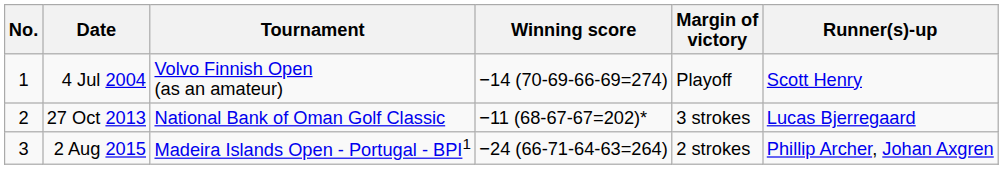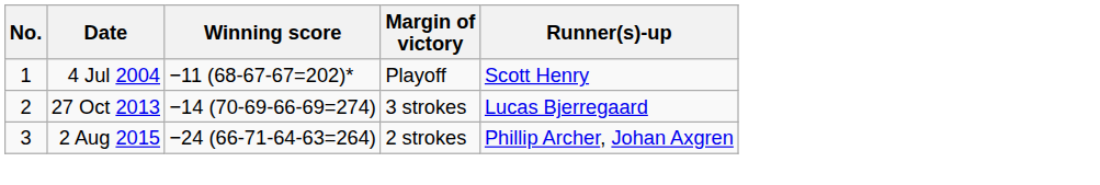 <table class="wikitable" style="font-size:95%;">
 <tr>
 <th>No.</th>
 <th>Date</th>
-<th>Tournament</th>
 <th>Winning score</th>
 <th>Margin of<br>victory</th>
 <th>Runner(s)-up</th>
 </tr>
 <tr>
 <td align=center>1</td>
 <td align=right>4 Jul <a href='#'>2004</a></td>
-<td><a href='#'>Volvo Finnish Open</a><br>(as an amateur)</td>
-<td>−14 (70-69-66-69=274)</td>
+<td>−11 (68-67-67=202)*</td>
 <td>Playoff</td>
 <td> <a href='#'>Scott Henry</a></td>
 </tr>
 <tr>
 <td align=center>2</td>
 <td align=right>27 Oct <a href='#'>2013</a></td>
-<td><a href='#'>National Bank of Oman Golf Classic</a></td>
-<td>−11 (68-67-67=202)*</td>
+<td>−14 (70-69-66-69=274)</td>
 <td>3 strokes</td>
 <td> <a href='#'>Lucas Bjerregaard</a></td>
 </tr>
 <tr>
 <td align=center>3</td>
 <td align=right>2 Aug <a href='#'>2015</a></td>
-<td><a href='#'>Madeira Islands Open - Portugal - BPI</a><sup>1</sup></td>
 <td>−24 (66-71-64-63=264)</td>
 <td>2 strokes</td>
 <td> <a href='#'>Phillip Archer</a>,  <a href='#'>Johan Axgren</a></td>
 </tr>
 </table>
